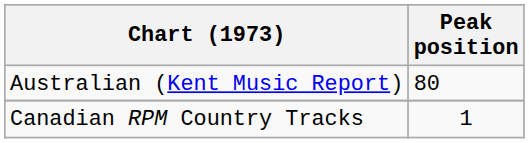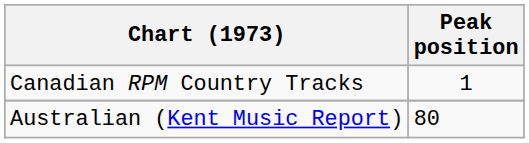 <table class="wikitable sortable">
 <tr>
 <th align="left">Chart (1973)</th>
 <th style="text-align:center;">Peak<br>position</th>
 </tr>
 <tr>
-<td>Australian (<a href='#'>Kent Music Report</a>)</td>
-<td>80</td>
+<td align="left">Canadian <em>RPM</em> Country Tracks</td>
+<td style="text-align:center;">1</td>
 </tr>
 <tr>
 </tr>
 <tr>
-<td align="left">Canadian <em>RPM</em> Country Tracks</td>
-<td style="text-align:center;">1</td>
+<td>Australian (<a href='#'>Kent Music Report</a>)</td>
+<td>80</td>
 </tr>
 </table>
